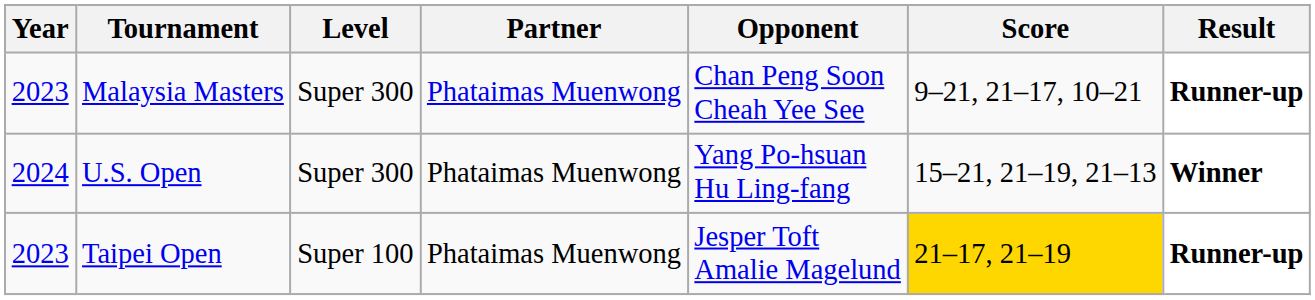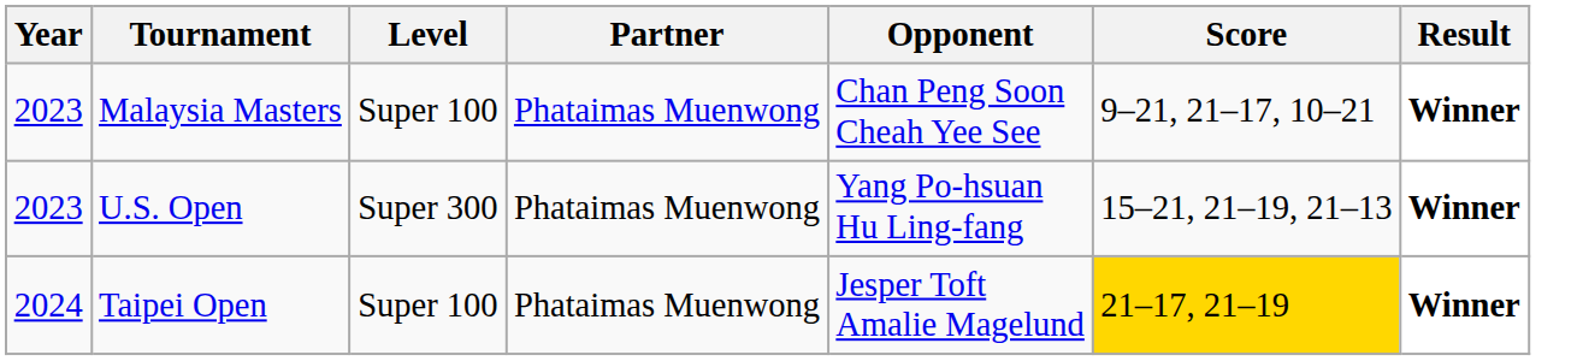 <table class="sortable wikitable" style="font-size: 90%;">
 <tr>
 <th>Year</th>
 <th>Tournament</th>
 <th>Level</th>
 <th>Partner</th>
 <th>Opponent</th>
 <th>Score</th>
 <th>Result</th>
 </tr>
 <tr>
 <td align="center"><a href='#'>2023</a></td>
 <td align="left"><a href='#'>Malaysia Masters</a></td>
-<td align="left">Super 300</td>
+<td align="left">Super 100</td>
 <td align="left"> <a href='#'>Phataimas Muenwong</a></td>
 <td align="left"> <a href='#'>Chan Peng Soon</a><br> <a href='#'>Cheah Yee See</a></td>
 <td align="left">9–21, 21–17, 10–21</td>
-<td style="text-align:left; background:white"> <strong>Runner-up</strong></td>
+<td style="text-align:left; background:white"> <strong>Winner</strong></td>
 </tr>
 <tr>
-<td align="center"><a href='#'>2024</a></td>
+<td align="center"><a href='#'>2023</a></td>
 <td align="left"><a href='#'>U.S. Open</a></td>
 <td align="left">Super 300</td>
 <td align="left"> Phataimas Muenwong</td>
 <td align="left"> <a href='#'>Yang Po-hsuan</a><br> <a href='#'>Hu Ling-fang</a></td>
 <td align="left">15–21, 21–19, 21–13</td>
 <td style="text-align:left; background:white"> <strong>Winner</strong></td>
 </tr>
 <tr>
-<td align="center"><a href='#'>2023</a></td>
+<td align="center"><a href='#'>2024</a></td>
 <td align="left"><a href='#'>Taipei Open</a></td>
 <td align="left">Super 100</td>
 <td align="left"> Phataimas Muenwong</td>
 <td align="left"> <a href='#'>Jesper Toft</a><br> <a href='#'>Amalie Magelund</a></td>
 <td align="left" style="background: gold;">21–17, 21–19</td>
-<td style="text-align:left; background:white"> <strong>Runner-up</strong></td>
+<td style="text-align:left; background:white"> <strong>Winner</strong></td>
 </tr>
 </table>
